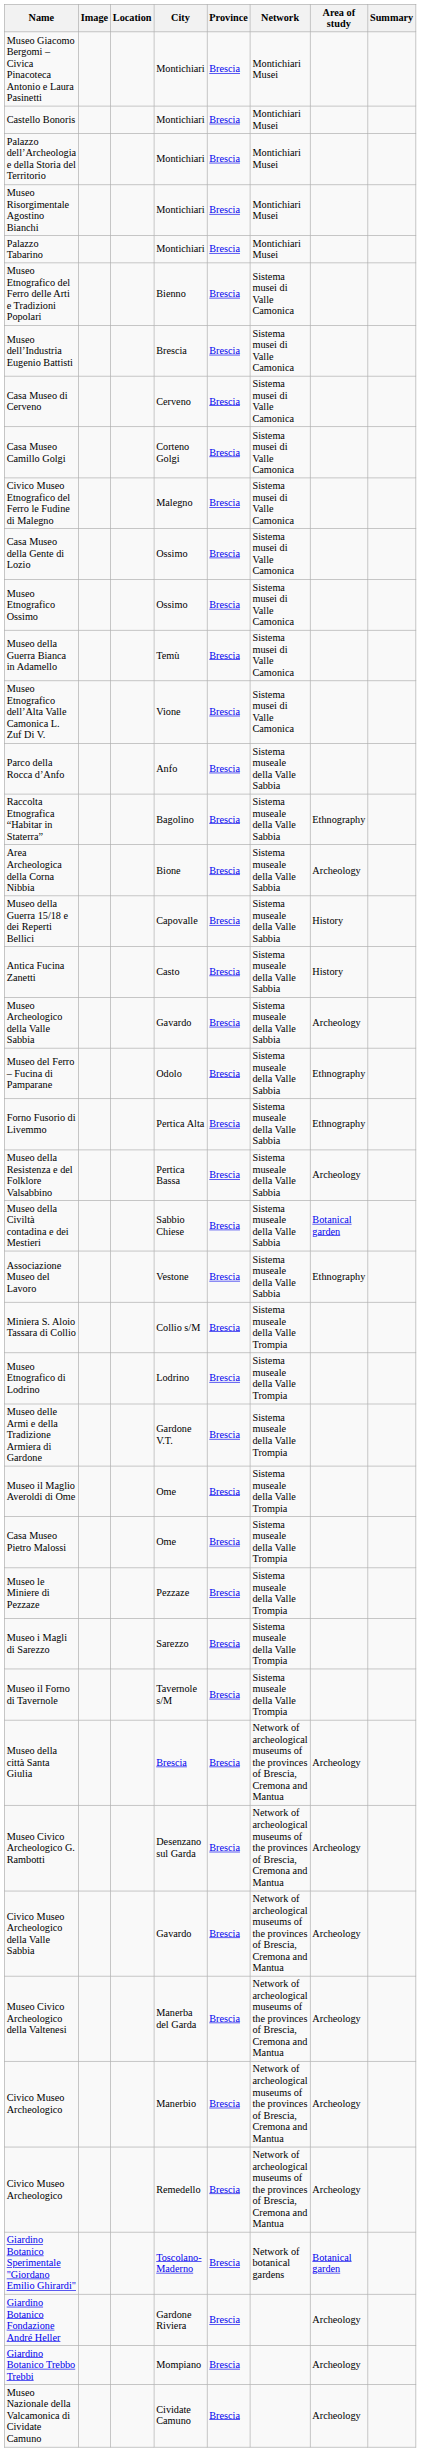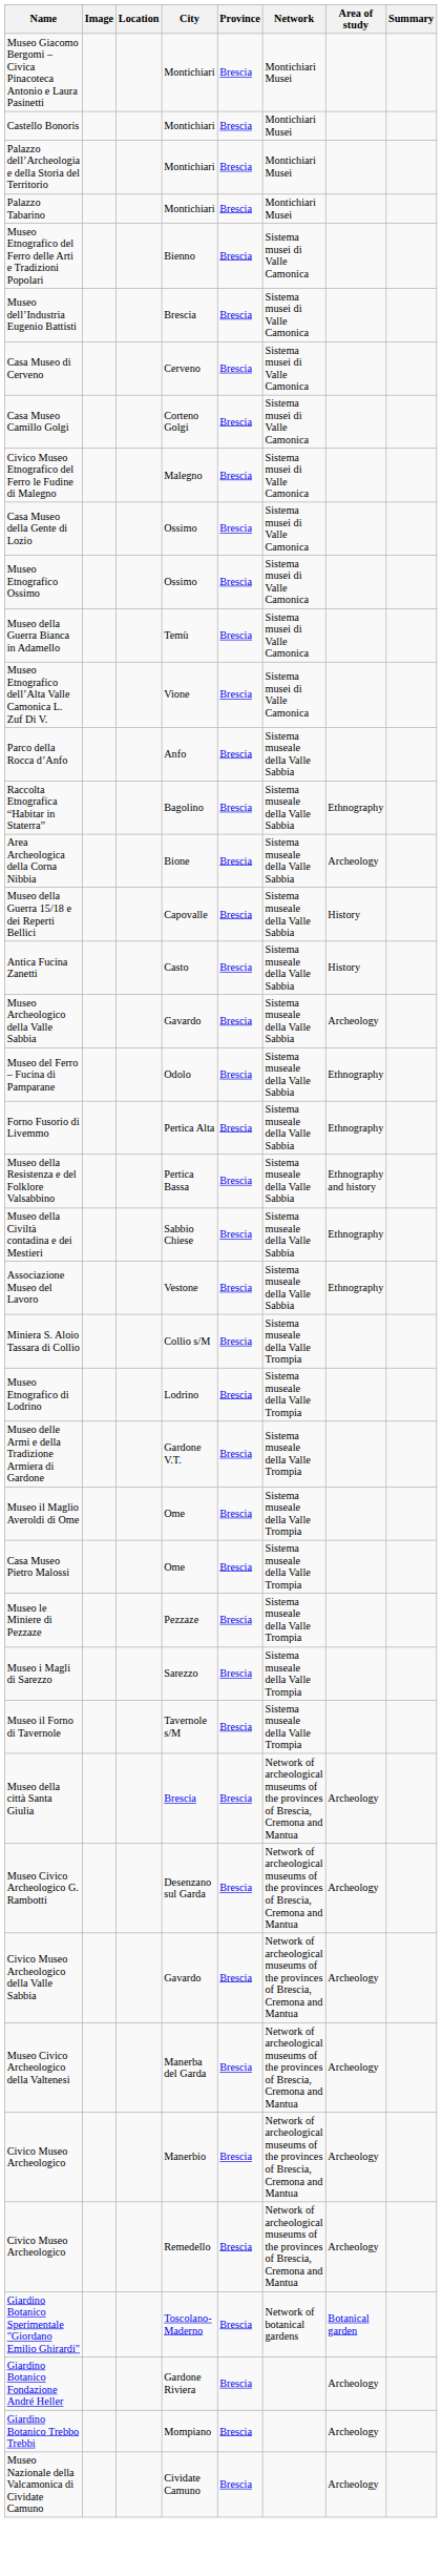 <table class="wikitable sortable">
 <tr>
 <th>Name</th>
 <th>Image</th>
 <th>Location</th>
 <th>City</th>
 <th>Province</th>
 <th>Network</th>
 <th>Area of study</th>
 <th>Summary</th>
 </tr>
 <tr>
 <td>Museo Giacomo Bergomi – Civica Pinacoteca Antonio e Laura Pasinetti</td>
 <td></td>
 <td></td>
 <td>Montichiari</td>
 <td><a href='#'>Brescia</a></td>
 <td>Montichiari Musei</td>
 <td></td>
 <td></td>
 </tr>
 <tr>
 <td>Castello Bonoris</td>
 <td></td>
 <td></td>
 <td>Montichiari</td>
 <td><a href='#'>Brescia</a></td>
 <td>Montichiari Musei</td>
 <td></td>
 <td></td>
 </tr>
 <tr>
 <td>Palazzo dell’Archeologia e della Storia del Territorio</td>
-<td></td>
-<td></td>
-<td>Montichiari</td>
-<td><a href='#'>Brescia</a></td>
-<td>Montichiari Musei</td>
-<td></td>
-<td></td>
-</tr>
-<tr>
-<td>Museo Risorgimentale Agostino Bianchi</td>
 <td></td>
 <td></td>
 <td>Montichiari</td>
 <td><a href='#'>Brescia</a></td>
 <td>Montichiari Musei</td>
 <td></td>
 <td></td>
 </tr>
 <tr>
 <td>Palazzo Tabarino</td>
 <td></td>
 <td></td>
 <td>Montichiari</td>
 <td><a href='#'>Brescia</a></td>
 <td>Montichiari Musei</td>
 <td></td>
 <td></td>
 </tr>
 <tr>
 <td>Museo Etnografico del Ferro delle Arti e Tradizioni Popolari</td>
 <td></td>
 <td></td>
 <td>Bienno</td>
 <td><a href='#'>Brescia</a></td>
 <td>Sistema musei di Valle Camonica</td>
 <td></td>
 <td></td>
 </tr>
 <tr>
 <td>Museo dell’Industria Eugenio Battisti</td>
 <td></td>
 <td></td>
 <td>Brescia</td>
 <td><a href='#'>Brescia</a></td>
 <td>Sistema musei di Valle Camonica</td>
 <td></td>
 <td></td>
 </tr>
 <tr>
 <td>Casa Museo di Cerveno</td>
 <td></td>
 <td></td>
 <td>Cerveno</td>
 <td><a href='#'>Brescia</a></td>
 <td>Sistema musei di Valle Camonica</td>
 <td></td>
 <td></td>
 </tr>
 <tr>
 <td>Casa Museo Camillo Golgi</td>
 <td></td>
 <td></td>
 <td>Corteno Golgi</td>
 <td><a href='#'>Brescia</a></td>
 <td>Sistema musei di Valle Camonica</td>
 <td></td>
 <td></td>
 </tr>
 <tr>
 <td>Civico Museo Etnografico del Ferro le Fudine di Malegno</td>
 <td></td>
 <td></td>
 <td>Malegno</td>
 <td><a href='#'>Brescia</a></td>
 <td>Sistema musei di Valle Camonica</td>
 <td></td>
 <td></td>
 </tr>
 <tr>
 <td>Casa Museo della Gente di Lozio</td>
 <td></td>
 <td></td>
 <td>Ossimo</td>
 <td><a href='#'>Brescia</a></td>
 <td>Sistema musei di Valle Camonica</td>
 <td></td>
 <td></td>
 </tr>
 <tr>
 <td>Museo Etnografico Ossimo</td>
 <td></td>
 <td></td>
 <td>Ossimo</td>
 <td><a href='#'>Brescia</a></td>
 <td>Sistema musei di Valle Camonica</td>
 <td></td>
 <td></td>
 </tr>
 <tr>
 <td>Museo della Guerra Bianca in Adamello</td>
 <td></td>
 <td></td>
 <td>Temù</td>
 <td><a href='#'>Brescia</a></td>
 <td>Sistema musei di Valle Camonica</td>
 <td></td>
 <td></td>
 </tr>
 <tr>
 <td>Museo Etnografico dell’Alta Valle Camonica L. Zuf Di V.</td>
 <td></td>
 <td></td>
 <td>Vione</td>
 <td><a href='#'>Brescia</a></td>
 <td>Sistema musei di Valle Camonica</td>
 <td></td>
 <td></td>
 </tr>
 <tr>
 <td>Parco della Rocca d’Anfo</td>
 <td></td>
 <td></td>
 <td>Anfo</td>
 <td><a href='#'>Brescia</a></td>
 <td>Sistema museale della Valle Sabbia</td>
 <td></td>
 <td></td>
 </tr>
 <tr>
 <td>Raccolta Etnografica “Habitar in Staterra”</td>
 <td></td>
 <td></td>
 <td>Bagolino</td>
 <td><a href='#'>Brescia</a></td>
 <td>Sistema museale della Valle Sabbia</td>
 <td>Ethnography</td>
 <td></td>
 </tr>
 <tr>
 <td>Area Archeologica della Corna Nibbia</td>
 <td></td>
 <td></td>
 <td>Bione</td>
 <td><a href='#'>Brescia</a></td>
 <td>Sistema museale della Valle Sabbia</td>
 <td>Archeology</td>
 <td></td>
 </tr>
 <tr>
 <td>Museo della Guerra 15/18 e dei Reperti Bellici</td>
 <td></td>
 <td></td>
 <td>Capovalle</td>
 <td><a href='#'>Brescia</a></td>
 <td>Sistema museale della Valle Sabbia</td>
 <td>History</td>
 <td></td>
 </tr>
 <tr>
 <td>Antica Fucina Zanetti</td>
 <td></td>
 <td></td>
 <td>Casto</td>
 <td><a href='#'>Brescia</a></td>
 <td>Sistema museale della Valle Sabbia</td>
 <td>History</td>
 <td></td>
 </tr>
 <tr>
 <td>Museo Archeologico della Valle Sabbia</td>
 <td></td>
 <td></td>
 <td>Gavardo</td>
 <td><a href='#'>Brescia</a></td>
 <td>Sistema museale della Valle Sabbia</td>
 <td>Archeology</td>
 <td></td>
 </tr>
 <tr>
 <td>Museo del Ferro – Fucina di Pamparane</td>
 <td></td>
 <td></td>
 <td>Odolo</td>
 <td><a href='#'>Brescia</a></td>
 <td>Sistema museale della Valle Sabbia</td>
 <td>Ethnography</td>
 <td></td>
 </tr>
 <tr>
 <td>Forno Fusorio di Livemmo</td>
 <td></td>
 <td></td>
 <td>Pertica Alta</td>
 <td><a href='#'>Brescia</a></td>
 <td>Sistema museale della Valle Sabbia</td>
 <td>Ethnography</td>
 <td></td>
 </tr>
 <tr>
 <td>Museo della Resistenza e del Folklore Valsabbino</td>
 <td></td>
 <td></td>
 <td>Pertica Bassa</td>
 <td><a href='#'>Brescia</a></td>
 <td>Sistema museale della Valle Sabbia</td>
-<td>Archeology</td>
+<td>Ethnography and history</td>
 <td></td>
 </tr>
 <tr>
 <td>Museo della Civiltà contadina e dei Mestieri</td>
 <td></td>
 <td></td>
 <td>Sabbio Chiese</td>
 <td><a href='#'>Brescia</a></td>
 <td>Sistema museale della Valle Sabbia</td>
-<td><a href='#'>Botanical garden</a></td>
+<td>Ethnography</td>
 <td></td>
 </tr>
 <tr>
 <td>Associazione Museo del Lavoro</td>
 <td></td>
 <td></td>
 <td>Vestone</td>
 <td><a href='#'>Brescia</a></td>
 <td>Sistema museale della Valle Sabbia</td>
 <td>Ethnography</td>
 <td></td>
 </tr>
 <tr>
 <td>Miniera S. Aloio Tassara di Collio</td>
 <td></td>
 <td></td>
 <td>Collio s/M</td>
 <td><a href='#'>Brescia</a></td>
 <td>Sistema museale della Valle Trompia</td>
 <td></td>
 <td></td>
 </tr>
 <tr>
 <td>Museo Etnografico di Lodrino</td>
 <td></td>
 <td></td>
 <td>Lodrino</td>
 <td><a href='#'>Brescia</a></td>
 <td>Sistema museale della Valle Trompia</td>
 <td></td>
 <td></td>
 </tr>
 <tr>
 <td>Museo delle Armi e della Tradizione Armiera di Gardone</td>
 <td></td>
 <td></td>
 <td>Gardone V.T.</td>
 <td><a href='#'>Brescia</a></td>
 <td>Sistema museale della Valle Trompia</td>
 <td></td>
 <td></td>
 </tr>
 <tr>
 <td>Museo il Maglio Averoldi di Ome</td>
 <td></td>
 <td></td>
 <td>Ome</td>
 <td><a href='#'>Brescia</a></td>
 <td>Sistema museale della Valle Trompia</td>
 <td></td>
 <td></td>
 </tr>
 <tr>
 <td>Casa Museo Pietro Malossi</td>
 <td></td>
 <td></td>
 <td>Ome</td>
 <td><a href='#'>Brescia</a></td>
 <td>Sistema museale della Valle Trompia</td>
 <td></td>
 <td></td>
 </tr>
 <tr>
 <td>Museo le Miniere di Pezzaze</td>
 <td></td>
 <td></td>
 <td>Pezzaze</td>
 <td><a href='#'>Brescia</a></td>
 <td>Sistema museale della Valle Trompia</td>
 <td></td>
 <td></td>
 </tr>
 <tr>
 <td>Museo i Magli di Sarezzo</td>
 <td></td>
 <td></td>
 <td>Sarezzo</td>
 <td><a href='#'>Brescia</a></td>
 <td>Sistema museale della Valle Trompia</td>
 <td></td>
 <td></td>
 </tr>
 <tr>
 <td>Museo il Forno di Tavernole</td>
 <td></td>
 <td></td>
 <td>Tavernole s/M</td>
 <td><a href='#'>Brescia</a></td>
 <td>Sistema museale della Valle Trompia</td>
 <td></td>
 <td></td>
 </tr>
 <tr>
 <td>Museo della città Santa Giulia</td>
 <td></td>
 <td></td>
 <td><a href='#'>Brescia</a></td>
 <td><a href='#'>Brescia</a></td>
 <td>Network of archeological museums of the provinces of Brescia, Cremona and Mantua</td>
 <td>Archeology</td>
 <td></td>
 </tr>
 <tr>
 <td>Museo Civico Archeologico G. Rambotti</td>
 <td></td>
 <td></td>
 <td>Desenzano sul Garda</td>
 <td><a href='#'>Brescia</a></td>
 <td>Network of archeological museums of the provinces of Brescia, Cremona and Mantua</td>
 <td>Archeology</td>
 <td></td>
 </tr>
 <tr>
 <td>Civico Museo Archeologico della Valle Sabbia</td>
 <td></td>
 <td></td>
 <td>Gavardo</td>
 <td><a href='#'>Brescia</a></td>
 <td>Network of archeological museums of the provinces of Brescia, Cremona and Mantua</td>
 <td>Archeology</td>
 <td></td>
 </tr>
 <tr>
 <td>Museo Civico Archeologico della Valtenesi</td>
 <td></td>
 <td></td>
 <td>Manerba del Garda</td>
 <td><a href='#'>Brescia</a></td>
 <td>Network of archeological museums of the provinces of Brescia, Cremona and Mantua</td>
 <td>Archeology</td>
 <td></td>
 </tr>
 <tr>
 <td>Civico Museo Archeologico</td>
 <td></td>
 <td></td>
 <td>Manerbio</td>
 <td><a href='#'>Brescia</a></td>
 <td>Network of archeological museums of the provinces of Brescia, Cremona and Mantua</td>
 <td>Archeology</td>
 <td></td>
 </tr>
 <tr>
 <td>Civico Museo Archeologico</td>
 <td></td>
 <td></td>
 <td>Remedello</td>
 <td><a href='#'>Brescia</a></td>
 <td>Network of archeological museums of the provinces of Brescia, Cremona and Mantua</td>
 <td>Archeology</td>
 <td></td>
 </tr>
 <tr>
 <td><a href='#'>Giardino Botanico Sperimentale "Giordano Emilio Ghirardi"</a></td>
 <td></td>
 <td></td>
 <td><a href='#'>Toscolano-Maderno</a></td>
 <td><a href='#'>Brescia</a></td>
 <td>Network of botanical gardens</td>
 <td><a href='#'>Botanical garden</a></td>
 <td></td>
 </tr>
 <tr>
 <td><a href='#'>Giardino Botanico Fondazione André Heller</a></td>
 <td></td>
 <td></td>
 <td>Gardone Riviera</td>
 <td><a href='#'>Brescia</a></td>
 <td></td>
 <td>Archeology</td>
 <td></td>
 </tr>
 <tr>
 <td><a href='#'>Giardino Botanico Trebbo Trebbi</a></td>
 <td></td>
 <td></td>
 <td>Mompiano</td>
 <td><a href='#'>Brescia</a></td>
 <td></td>
 <td>Archeology</td>
 <td></td>
 </tr>
 <tr>
 <td>Museo Nazionale della Valcamonica di Cividate Camuno</td>
 <td></td>
 <td></td>
 <td>Cividate Camuno</td>
 <td><a href='#'>Brescia</a></td>
 <td></td>
 <td>Archeology</td>
 <td></td>
 </tr>
 </table>
